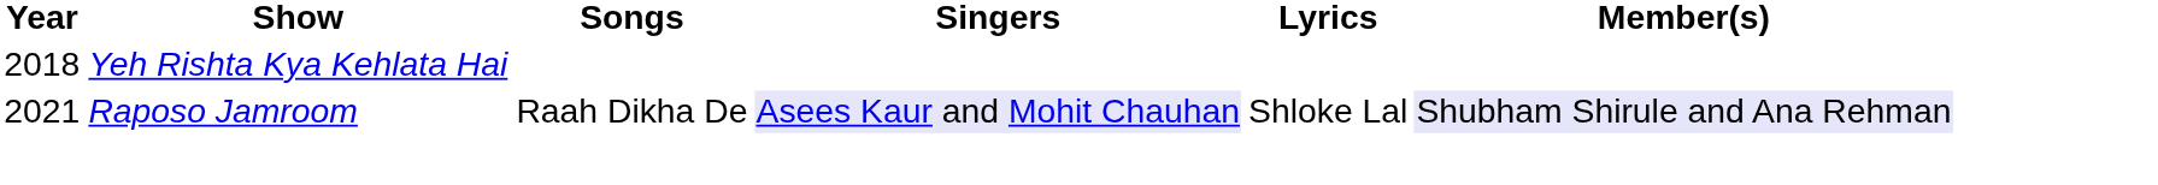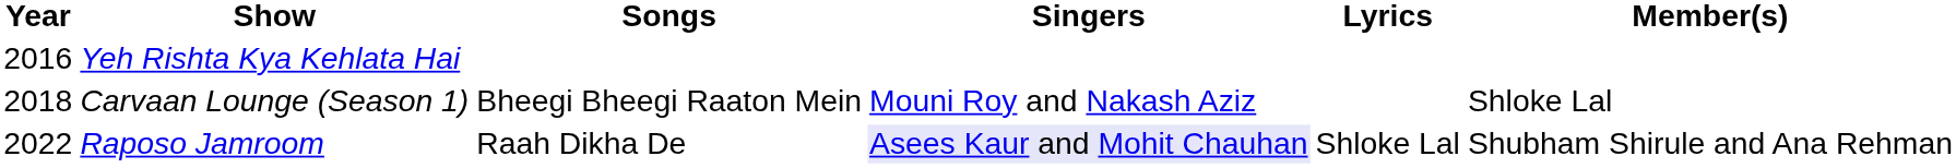 <table class="wikietable sortable">
 <tr>
 <th>Year</th>
 <th>Show</th>
 <th>Songs</th>
 <th>Singers</th>
 <th>Lyrics</th>
 <th>Member(s)</th>
 </tr>
 <tr>
-<td>2018</td>
+<td>2016</td>
 <td><em><a href='#'>Yeh Rishta Kya Kehlata Hai</a></em></td>
 <td></td>
 <td></td>
 <td></td>
 <td></td>
 </tr>
 <tr>
-<td>2021</td>
+<td>2018</td>
+<td><em>Carvaan Lounge (Season 1)</em></td>
+<td>Bheegi Bheegi Raaton Mein</td>
+<td><a href='#'>Mouni Roy</a> and <a href='#'>Nakash Aziz</a></td>
+<td></td>
+<td>Shloke Lal</td>
+</tr>
+<tr>
+<td>2022</td>
 <td><em><a href='#'>Raposo Jamroom</a></em></td>
 <td>Raah Dikha De</td>
 <td style="background: lavender;"><a href='#'>Asees Kaur</a> and <a href='#'>Mohit Chauhan</a></td>
 <td>Shloke Lal</td>
-<td style="background: lavender;">Shubham Shirule and Ana Rehman</td>
+<td>Shubham Shirule and Ana Rehman</td>
 </tr>
 </table>
